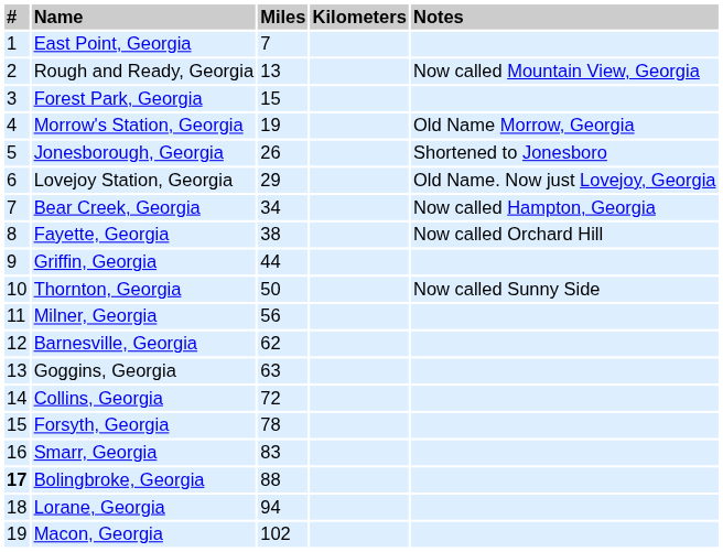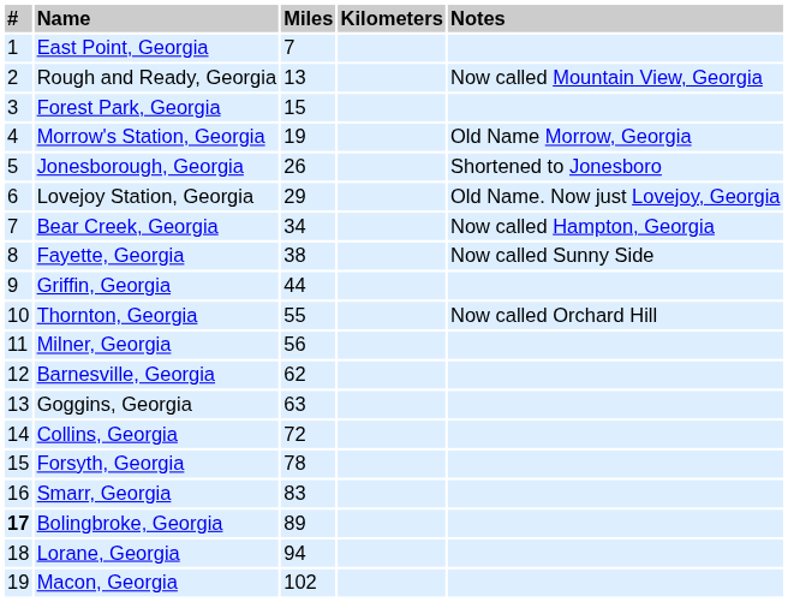 <table border=0 cellpadding=2 cellspacing=2>
 <tr style="background:#ccc;">
 <td><strong>#</strong></td>
 <td><strong>Name</strong></td>
 <td><strong>Miles</strong> <strong> </strong></td>
 <td><strong>Kilometers</strong></td>
 <td><strong>Notes</strong></td>
 </tr>
 <tr style="background:#def;">
 <td>1</td>
 <td><a href='#'>East Point, Georgia</a></td>
 <td>7</td>
 <td></td>
 <td></td>
 </tr>
 <tr style="background:#def;">
 <td style="background:#def;">2</td>
 <td style="background:#def;">Rough and Ready, Georgia</td>
 <td style="background:#def;">13</td>
 <td style="background:#def;"></td>
 <td style="background:#def;">Now called <a href='#'>Mountain View, Georgia</a></td>
 </tr>
 <tr style="background:#def;">
 <td>3</td>
 <td><a href='#'>Forest Park, Georgia</a></td>
 <td>15</td>
 <td></td>
 <td></td>
 </tr>
 <tr>
 <td style="background:#def;">4</td>
 <td style="background:#def;"><a href='#'>Morrow's Station, Georgia</a></td>
 <td style="background:#def;">19</td>
 <td style="background:#def;"></td>
 <td style="background:#def;">Old Name <a href='#'>Morrow, Georgia</a></td>
 </tr>
 <tr style="background:#def;">
 <td>5</td>
 <td><a href='#'>Jonesborough, Georgia</a></td>
 <td>26</td>
 <td></td>
 <td>Shortened to <a href='#'>Jonesboro</a></td>
 </tr>
 <tr style="background:#def;">
 <td>6</td>
 <td>Lovejoy Station, Georgia</td>
 <td>29</td>
 <td></td>
 <td>Old Name. Now just <a href='#'>Lovejoy, Georgia</a></td>
 </tr>
 <tr>
 <td style="background:#def;">7</td>
 <td style="background:#def;"><a href='#'>Bear Creek, Georgia</a></td>
 <td style="background:#def;">34</td>
 <td style="background:#def;"></td>
 <td style="background:#def;">Now called <a href='#'>Hampton, Georgia</a></td>
 </tr>
 <tr>
 <td style="background:#def;">8</td>
 <td style="background:#def;"><a href='#'>Fayette, Georgia</a></td>
 <td style="background:#def;">38</td>
 <td style="background:#def;"></td>
-<td style="background:#def;">Now called Orchard Hill</td>
+<td style="background:#def;">Now called Sunny Side</td>
 </tr>
 <tr style="background:#def;">
 <td>9</td>
 <td><a href='#'>Griffin, Georgia</a></td>
 <td>44</td>
 <td></td>
 <td></td>
 </tr>
 <tr>
 <td style="background:#def;">10</td>
 <td style="background:#def;"><a href='#'>Thornton, Georgia</a></td>
-<td style="background:#def;">50</td>
+<td style="background:#def;">55</td>
 <td style="background:#def;"></td>
-<td style="background:#def;">Now called Sunny Side</td>
+<td style="background:#def;">Now called Orchard Hill</td>
 </tr>
 <tr style="background:#def;">
 <td>11</td>
 <td><a href='#'>Milner, Georgia</a></td>
 <td>56</td>
 <td></td>
 <td></td>
 </tr>
 <tr style="background:#def;">
 <td>12</td>
 <td><a href='#'>Barnesville, Georgia</a></td>
 <td>62</td>
 <td></td>
 <td></td>
 </tr>
 <tr style="background:#def;">
 <td>13</td>
 <td>Goggins, Georgia</td>
 <td>63</td>
 <td></td>
 <td></td>
 </tr>
 <tr style="background:#def;">
 <td>14</td>
 <td><a href='#'>Collins, Georgia</a></td>
 <td>72</td>
 <td></td>
 <td></td>
 </tr>
 <tr style="background:#def;">
 <td>15</td>
 <td><a href='#'>Forsyth, Georgia</a></td>
 <td>78</td>
 <td></td>
 <td></td>
 </tr>
 <tr style="background:#def;">
 <td>16</td>
 <td><a href='#'>Smarr, Georgia</a></td>
 <td>83</td>
 <td></td>
 <td></td>
 </tr>
 <tr style="background:#def;">
 <td><strong>17</strong></td>
 <td><a href='#'>Bolingbroke, Georgia</a></td>
-<td>88</td>
+<td>89</td>
 <td></td>
 <td></td>
 </tr>
 <tr style="background:#def;">
 <td>18</td>
 <td><a href='#'>Lorane, Georgia</a></td>
 <td>94</td>
 <td></td>
 <td></td>
 </tr>
 <tr style="background:#def;">
 <td>19</td>
 <td><a href='#'>Macon, Georgia</a></td>
 <td>102</td>
 <td></td>
 <td></td>
 </tr>
 </table>
